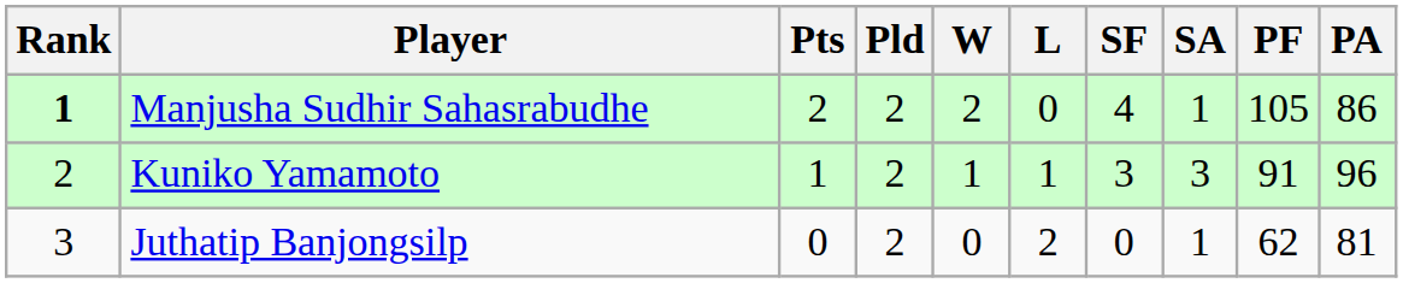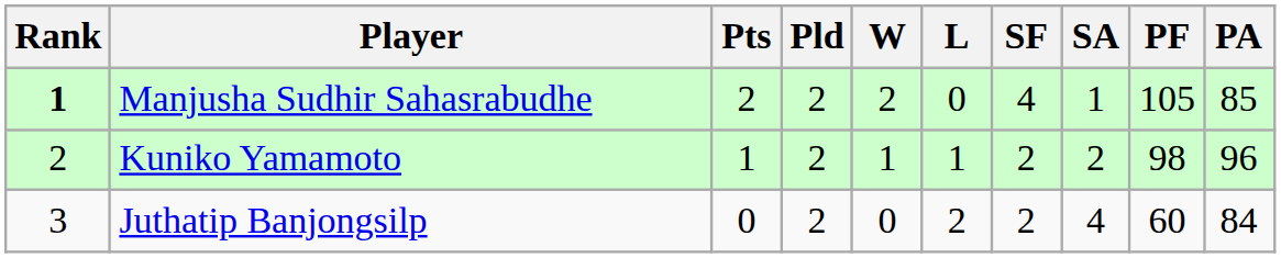 <table class=wikitable style="text-align:center; font-size:90%">
 <tr>
 <th width="20">Rank</th>
 <th width="225">Player</th>
 <th width="20">Pts</th>
 <th width="20">Pld</th>
 <th width="20">W</th>
 <th width="20">L</th>
 <th width="20">SF</th>
 <th width="20">SA</th>
 <th width="20">PF</th>
 <th width="20">PA</th>
 </tr>
 <tr bgcolor="#ccffcc">
 <td><strong>1</strong></td>
 <td style="text-align:left"> <a href='#'>Manjusha Sudhir Sahasrabudhe</a></td>
 <td>2</td>
 <td>2</td>
 <td>2</td>
 <td>0</td>
 <td>4</td>
 <td>1</td>
 <td>105</td>
-<td>86</td>
+<td>85</td>
 </tr>
 <tr bgcolor="#ccffcc">
 <td>2</td>
 <td style="text-align:left"> <a href='#'>Kuniko Yamamoto</a></td>
 <td>1</td>
 <td>2</td>
 <td>1</td>
 <td>1</td>
-<td>3</td>
-<td>3</td>
-<td>91</td>
+<td>2</td>
+<td>2</td>
+<td>98</td>
 <td>96</td>
 </tr>
 <tr>
 <td>3</td>
 <td style="text-align:left"> <a href='#'>Juthatip Banjongsilp</a></td>
 <td>0</td>
 <td>2</td>
 <td>0</td>
 <td>2</td>
-<td>0</td>
-<td>1</td>
-<td>62</td>
-<td>81</td>
+<td>2</td>
+<td>4</td>
+<td>60</td>
+<td>84</td>
 </tr>
 </table>
